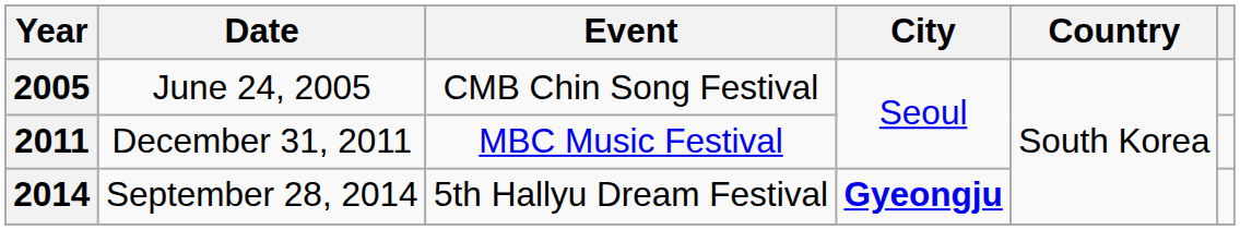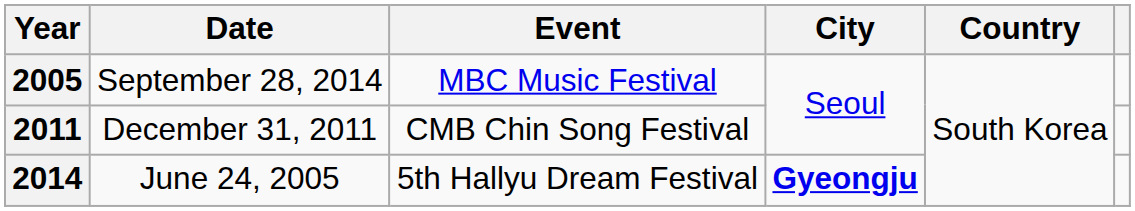 <table class="wikitable plainrowheaders" style="text-align:center">
 <tr>
 <th scope="col">Year</th>
 <th>Date</th>
 <th>Event</th>
 <th>City</th>
 <th>Country</th>
 <th scope="col" class="unsortable"></th>
 </tr>
 <tr>
 <th scope="row">2005</th>
-<td>June 24, 2005</td>
-<td>CMB Chin Song Festival</td>
+<td>September 28, 2014</td>
+<td><a href='#'>MBC Music Festival</a></td>
 <td rowspan="2"><a href='#'>Seoul</a></td>
 <td rowspan="3">South Korea</td>
 <td></td>
 </tr>
 <tr>
 <th scope="row">2011</th>
 <td>December 31, 2011</td>
-<td><a href='#'>MBC Music Festival</a></td>
+<td>CMB Chin Song Festival</td>
 <td></td>
 </tr>
 <tr>
 <th scope="row">2014</th>
-<td>September 28, 2014</td>
+<td>June 24, 2005</td>
 <td>5th Hallyu Dream Festival</td>
 <td><strong><a href='#'>Gyeongju</a></strong></td>
 <td></td>
 </tr>
 </table>
